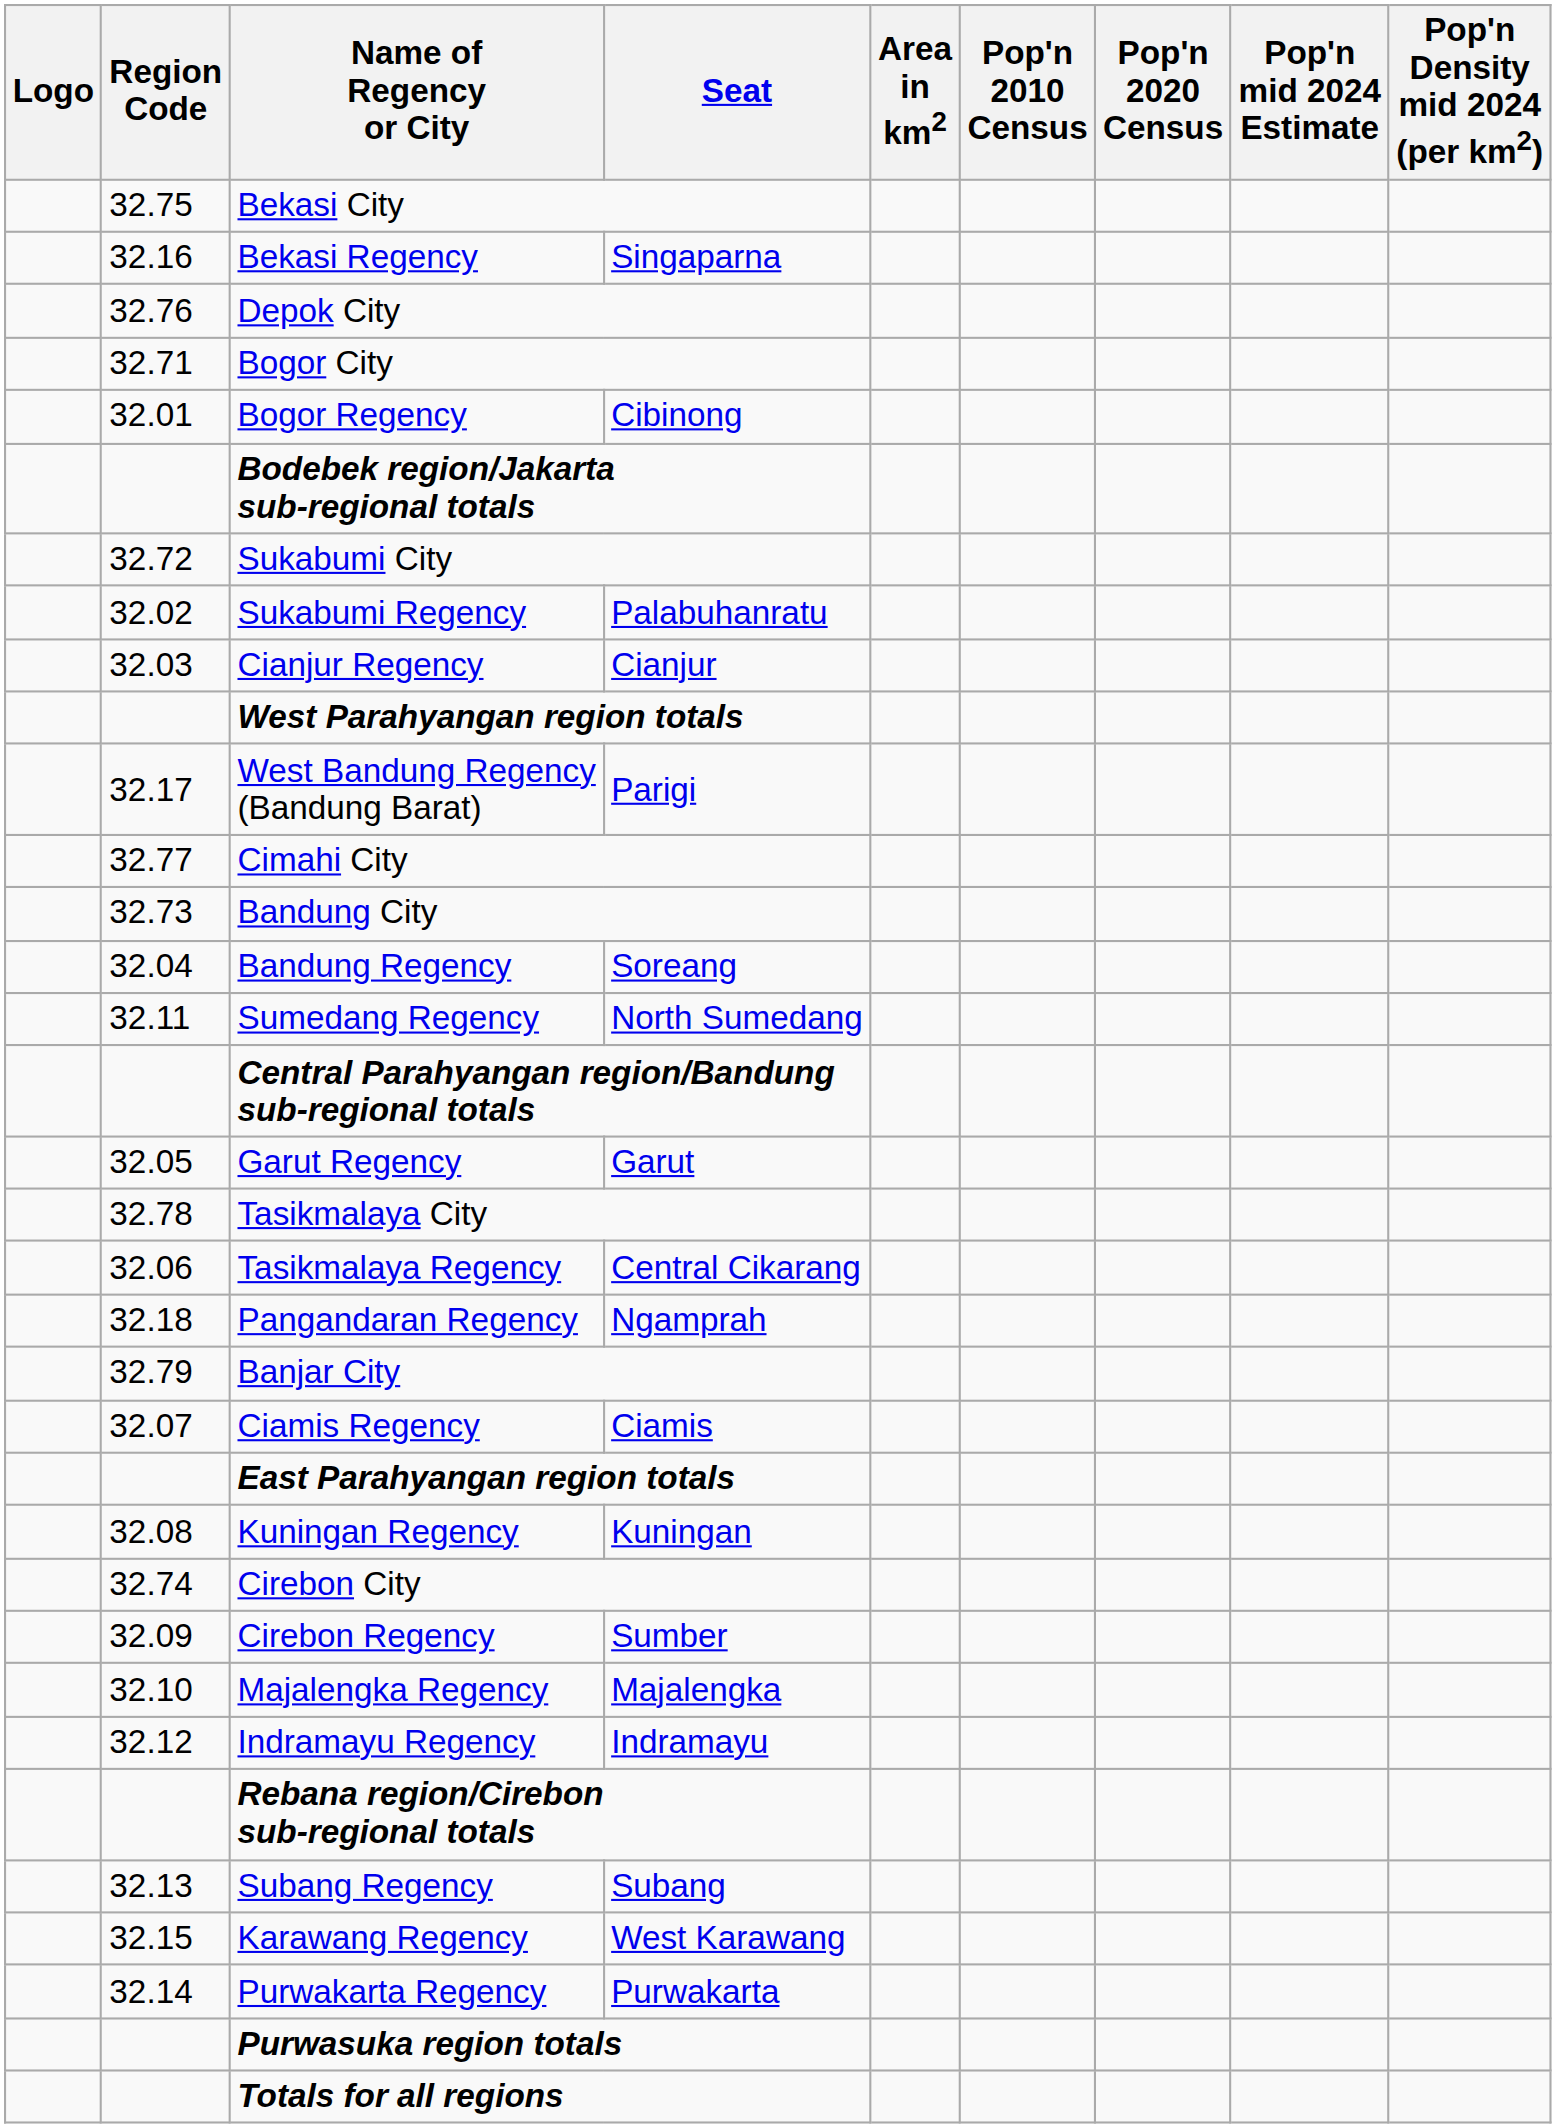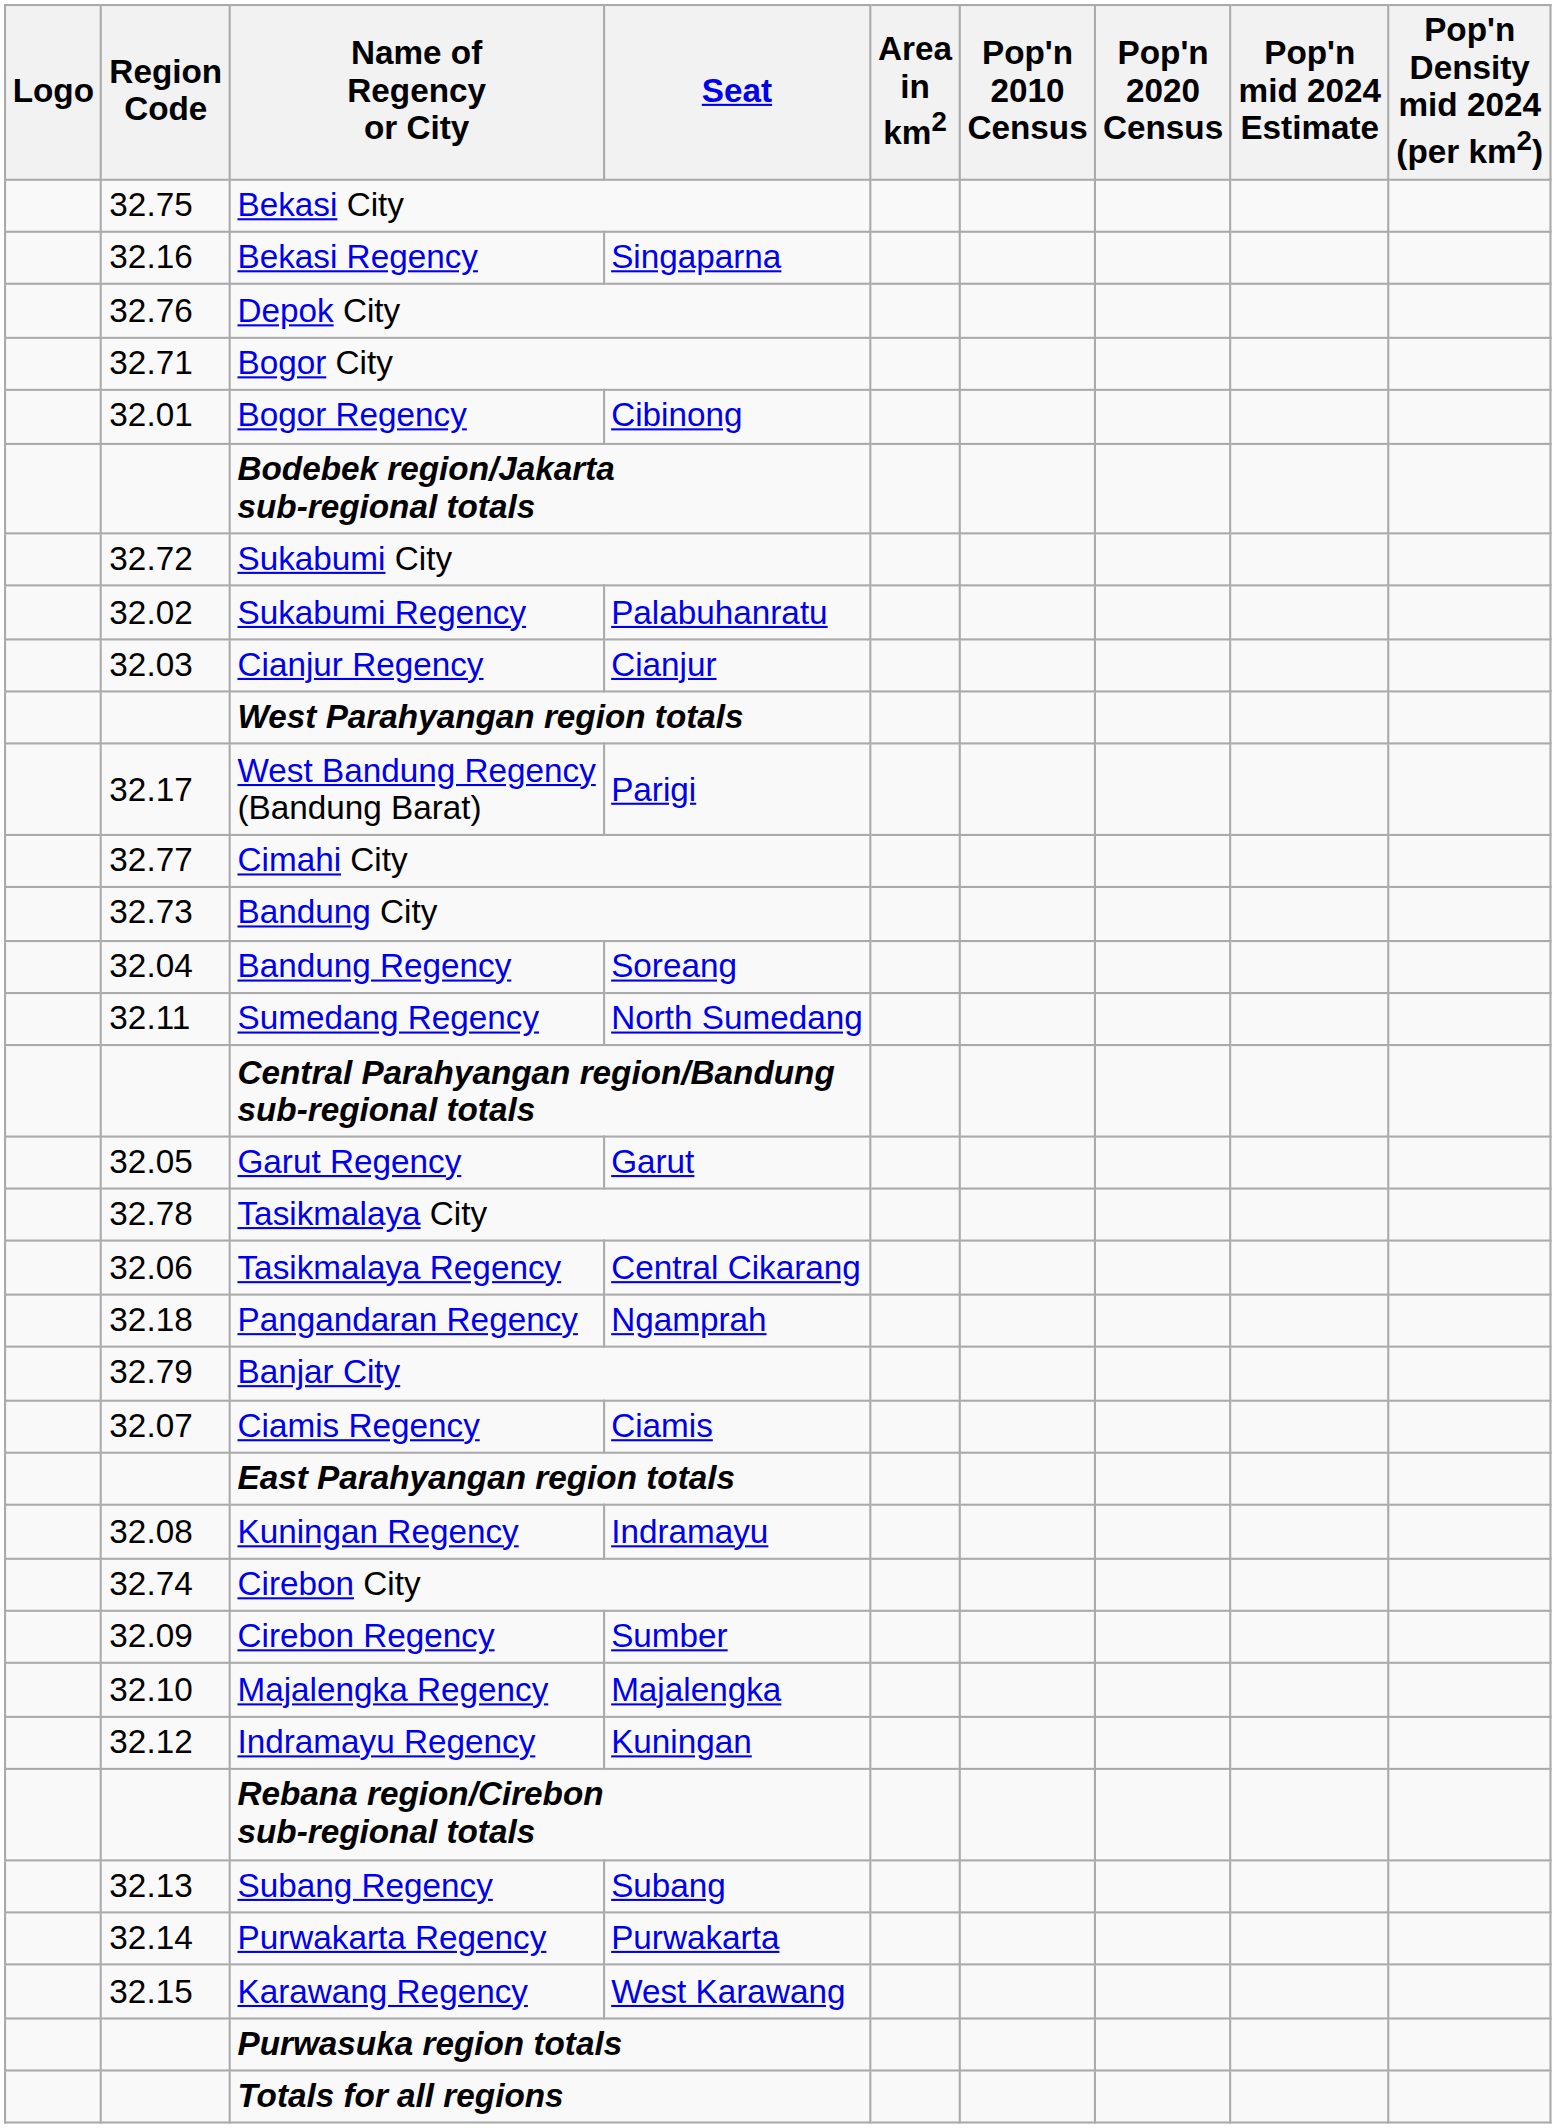 <table class="wikitable sortable" style="margin-bottom: 0;">
 <tr>
 <th>Logo</th>
 <th>Region<br>Code</th>
 <th>Name of <br>Regency<br>or City</th>
 <th><a href='#'>Seat</a></th>
 <th>Area <br> in<br>km<sup>2</sup></th>
 <th>Pop'n <br> 2010<br>Census</th>
 <th>Pop'n <br> 2020<br>Census</th>
 <th>Pop'n <br> mid 2024<br>Estimate</th>
 <th>Pop'n <br> Density  <br> mid 2024 <br> (per km<sup>2</sup>)</th>
 </tr>
 <tr>
 <td align="center"></td>
 <td>32.75</td>
 <td colspan="2"><a href='#'>Bekasi</a> City</td>
 <td align="right"></td>
 <td align="right"></td>
 <td align="right"></td>
 <td align="right"></td>
 <td align="right"></td>
 </tr>
 <tr>
 <td align="center"></td>
 <td>32.16</td>
 <td><a href='#'>Bekasi Regency</a></td>
 <td><a href='#'>Singaparna</a></td>
 <td align="right"></td>
 <td align="right"></td>
 <td align="right"></td>
 <td align="right"></td>
 <td align="right"></td>
 </tr>
 <tr>
 <td align="center"></td>
 <td>32.76</td>
 <td colspan="2"><a href='#'>Depok</a> City</td>
 <td align="right"></td>
 <td align="right"></td>
 <td align="right"></td>
 <td align="right"></td>
 <td align="right"></td>
 </tr>
 <tr>
 <td align="center"></td>
 <td>32.71</td>
 <td colspan="2"><a href='#'>Bogor</a> City</td>
 <td align="right"></td>
 <td align="right"></td>
 <td align="right"></td>
 <td align="right"></td>
 <td align="right"></td>
 </tr>
 <tr>
 <td align="center"></td>
 <td>32.01</td>
 <td><a href='#'>Bogor Regency</a></td>
 <td><a href='#'>Cibinong</a></td>
 <td align="right"></td>
 <td align="right"></td>
 <td align="right"></td>
 <td align="right"></td>
 <td align="right"></td>
 </tr>
 <tr>
 <td></td>
 <td></td>
 <td colspan="2"><strong><em>Bodebek region/Jakarta<br>sub-regional totals</em></strong></td>
 <td align="right"><strong><em></em></strong></td>
 <td align="right"><strong><em></em></strong></td>
 <td align="right"><strong><em></em></strong></td>
 <td align="right"><strong><em></em></strong></td>
 <td align="right"><strong><em></em></strong></td>
 </tr>
 <tr>
 <td align="center"></td>
 <td>32.72</td>
 <td colspan="2"><a href='#'>Sukabumi</a> City</td>
 <td align="right"></td>
 <td align="right"></td>
 <td align="right"></td>
 <td align="right"></td>
 <td align="right"></td>
 </tr>
 <tr>
 <td align="center"></td>
 <td>32.02</td>
 <td><a href='#'>Sukabumi Regency</a></td>
 <td><a href='#'>Palabuhanratu</a></td>
 <td align="right"></td>
 <td align="right"></td>
 <td align="right"></td>
 <td align="right"></td>
 <td align="right"></td>
 </tr>
 <tr>
 <td align="center"></td>
 <td>32.03</td>
 <td><a href='#'>Cianjur Regency</a></td>
 <td><a href='#'>Cianjur</a></td>
 <td align="right"></td>
 <td align="right"></td>
 <td align="right"></td>
 <td align="right"></td>
 <td align="right"></td>
 </tr>
 <tr>
 <td></td>
 <td></td>
 <td colspan="2"><strong><em>West Parahyangan region totals</em></strong></td>
 <td align="right"><strong><em></em></strong></td>
 <td align="right"><strong><em></em></strong></td>
 <td align="right"><strong><em></em></strong></td>
 <td align="right"><strong><em></em></strong></td>
 <td align="right"><strong><em></em></strong></td>
 </tr>
 <tr>
 <td align="center"></td>
 <td>32.17</td>
 <td><a href='#'>West Bandung Regency</a><br>(Bandung Barat)</td>
 <td><a href='#'>Parigi</a></td>
 <td align="right"></td>
 <td align="right"></td>
 <td align="right"></td>
 <td align="right"></td>
 <td align="right"></td>
 </tr>
 <tr>
 <td align="center"></td>
 <td>32.77</td>
 <td colspan="2"><a href='#'>Cimahi</a> City</td>
 <td align="right"></td>
 <td align="right"></td>
 <td align="right"></td>
 <td align="right"></td>
 <td align="right"></td>
 </tr>
 <tr>
 <td align="center"></td>
 <td>32.73</td>
 <td colspan="2"><a href='#'>Bandung</a> City</td>
 <td align="right"></td>
 <td align="right"></td>
 <td align="right"></td>
 <td align="right"></td>
 <td align="right"></td>
 </tr>
 <tr>
 <td align="center"></td>
 <td>32.04</td>
 <td><a href='#'>Bandung Regency</a></td>
 <td><a href='#'>Soreang</a></td>
 <td align="right"></td>
 <td align="right"></td>
 <td align="right"></td>
 <td align="right"></td>
 <td align="right"></td>
 </tr>
 <tr>
 <td align="center"></td>
 <td>32.11</td>
 <td><a href='#'>Sumedang Regency</a></td>
 <td><a href='#'>North Sumedang</a></td>
 <td align="right"></td>
 <td align="right"></td>
 <td align="right"></td>
 <td align="right"></td>
 <td align="right"></td>
 </tr>
 <tr>
 <td></td>
 <td></td>
 <td colspan="2"><strong><em>Central Parahyangan region/Bandung<br>sub-regional totals</em></strong></td>
 <td align="right"><strong><em></em></strong></td>
 <td align="right"><strong><em></em></strong></td>
 <td align="right"><strong><em></em></strong></td>
 <td align="right"><strong><em></em></strong></td>
 <td align="right"><strong><em></em></strong></td>
 </tr>
 <tr>
 <td align="center"></td>
 <td>32.05</td>
 <td><a href='#'>Garut Regency</a></td>
 <td><a href='#'>Garut</a></td>
 <td align="right"></td>
 <td align="right"></td>
 <td align="right"></td>
 <td align="right"></td>
 <td align="right"></td>
 </tr>
 <tr>
 <td align="center"></td>
 <td>32.78</td>
 <td colspan="2"><a href='#'>Tasikmalaya</a> City</td>
 <td align="right"></td>
 <td align="right"></td>
 <td align="right"></td>
 <td align="right"></td>
 <td align="right"></td>
 </tr>
 <tr>
 <td align="center"></td>
 <td>32.06</td>
 <td><a href='#'>Tasikmalaya Regency</a></td>
 <td><a href='#'>Central Cikarang</a></td>
 <td align="right"></td>
 <td align="right"></td>
 <td align="right"></td>
 <td align="right"></td>
 <td align="right"></td>
 </tr>
 <tr>
 <td align="center"></td>
 <td>32.18</td>
 <td><a href='#'>Pangandaran Regency</a></td>
 <td><a href='#'>Ngamprah</a></td>
 <td align="right"></td>
 <td align="right"></td>
 <td align="right"></td>
 <td align="right"></td>
 <td align="right"></td>
 </tr>
 <tr>
 <td align="center"></td>
 <td>32.79</td>
 <td colspan="2"><a href='#'>Banjar City</a></td>
 <td align="right"></td>
 <td align="right"></td>
 <td align="right"></td>
 <td align="right"></td>
 <td align="right"></td>
 </tr>
 <tr>
 <td align="center"></td>
 <td>32.07</td>
 <td><a href='#'>Ciamis Regency</a></td>
 <td><a href='#'>Ciamis</a></td>
 <td align="right"></td>
 <td align="right"></td>
 <td align="right"></td>
 <td align="right"></td>
 <td align="right"></td>
 </tr>
 <tr>
 <td></td>
 <td></td>
 <td colspan="2"><strong><em>East Parahyangan region totals</em></strong></td>
 <td align="right"><strong><em></em></strong></td>
 <td align="right"><strong><em></em></strong></td>
 <td align="right"><strong><em></em></strong></td>
 <td align="right"><strong><em></em></strong></td>
 <td align="right"><strong><em></em></strong></td>
 </tr>
 <tr>
 <td align="center"></td>
 <td>32.08</td>
 <td><a href='#'>Kuningan Regency</a></td>
-<td><a href='#'>Kuningan</a></td>
+<td><a href='#'>Indramayu</a></td>
 <td align="right"></td>
 <td align="right"></td>
 <td align="right"></td>
 <td align="right"></td>
 <td align="right"></td>
 </tr>
 <tr>
 <td align="center"></td>
 <td>32.74</td>
 <td colspan="2"><a href='#'>Cirebon</a> City</td>
 <td align="right"></td>
 <td align="right"></td>
 <td align="right"></td>
 <td align="right"></td>
 <td align="right"></td>
 </tr>
 <tr>
 <td align="center"></td>
 <td>32.09</td>
 <td><a href='#'>Cirebon Regency</a></td>
 <td><a href='#'>Sumber</a></td>
 <td align="right"></td>
 <td align="right"></td>
 <td align="right"></td>
 <td align="right"></td>
 <td align="right"></td>
 </tr>
 <tr>
 <td align="center"></td>
 <td>32.10</td>
 <td><a href='#'>Majalengka Regency</a></td>
 <td><a href='#'>Majalengka</a></td>
 <td align="right"></td>
 <td align="right"></td>
 <td align="right"></td>
 <td align="right"></td>
 <td align="right"></td>
 </tr>
 <tr>
 <td align="center"></td>
 <td>32.12</td>
 <td><a href='#'>Indramayu Regency</a></td>
-<td><a href='#'>Indramayu</a></td>
+<td><a href='#'>Kuningan</a></td>
 <td align="right"></td>
 <td align="right"></td>
 <td align="right"></td>
 <td align="right"></td>
 <td align="right"></td>
 </tr>
 <tr>
 <td></td>
 <td></td>
 <td colspan="2"><strong><em>Rebana region/Cirebon<br>sub-regional totals</em></strong></td>
 <td align="right"><strong><em></em></strong></td>
 <td align="right"><strong><em></em></strong></td>
 <td align="right"><strong><em></em></strong></td>
 <td align="right"><strong><em></em></strong></td>
 <td align="right"><strong><em></em></strong></td>
 </tr>
 <tr>
 <td align="center"></td>
 <td>32.13</td>
 <td><a href='#'>Subang Regency</a></td>
 <td><a href='#'>Subang</a></td>
 <td align="right"></td>
 <td align="right"></td>
 <td align="right"></td>
 <td align="right"></td>
 <td align="right"></td>
 </tr>
 <tr>
 <td align="center"></td>
-<td>32.15</td>
-<td><a href='#'>Karawang Regency</a></td>
-<td><a href='#'>West Karawang</a></td>
+<td>32.14</td>
+<td><a href='#'>Purwakarta Regency</a></td>
+<td><a href='#'>Purwakarta</a></td>
 <td align="right"></td>
 <td align="right"></td>
 <td align="right"></td>
 <td align="right"></td>
 <td align="right"></td>
 </tr>
 <tr>
 <td align="center"></td>
-<td>32.14</td>
-<td><a href='#'>Purwakarta Regency</a></td>
-<td><a href='#'>Purwakarta</a></td>
+<td>32.15</td>
+<td><a href='#'>Karawang Regency</a></td>
+<td><a href='#'>West Karawang</a></td>
 <td align="right"></td>
 <td align="right"></td>
 <td align="right"></td>
 <td align="right"></td>
 <td align="right"></td>
 </tr>
 <tr>
 <td></td>
 <td></td>
 <td colspan="2"><strong><em>Purwasuka region totals</em></strong></td>
 <td align="right"><strong><em></em></strong></td>
 <td align="right"><strong><em></em></strong></td>
 <td align="right"><strong><em></em></strong></td>
 <td align="right"><strong><em></em></strong></td>
 <td align="right"><strong><em></em></strong></td>
 </tr>
 <tr class="sortbottom">
 <td></td>
 <td></td>
 <td colspan="2"><strong><em>Totals for all regions</em></strong></td>
 <td align="right"><strong><em></em></strong></td>
 <td align="right"><strong><em></em></strong></td>
 <td align="right"><strong><em></em></strong></td>
 <td align="right"><strong><em></em></strong></td>
 <td align="right"><strong><em></em></strong></td>
 </tr>
 </table>
